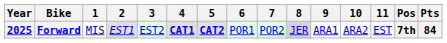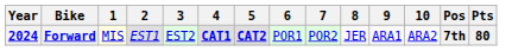 <table class="wikitable" style="text-align:center;">
 <tr>
 <th>Year</th>
 <th>Bike</th>
 <th>1</th>
 <th>2</th>
 <th>3</th>
 <th>4</th>
 <th>5</th>
 <th>6</th>
 <th>7</th>
 <th>8</th>
 <th>9</th>
 <th>10</th>
-<th>11</th>
 <th>Pos</th>
 <th>Pts</th>
 </tr>
 <tr>
-<th><a href='#'>2025</a></th>
+<th><a href='#'>2024</a></th>
 <th><a href='#'>Forward</a></th>
 <td style="background: lightyellow;"><a href='#'>MIS</a></td>
 <td style="background:#DFDFDF;"><em><a href='#'>EST1</a></em><br></td>
 <td style="background:#DFFFDF;"><a href='#'>EST2</a><br></td>
 <td style="background:#DFDFDF;"><strong><a href='#'>CAT1</a></strong><br></td>
 <td style="background:#DFDFDF;"><strong><a href='#'>CAT2</a></strong><br></td>
 <td style="background:#DFFFDF;"><a href='#'>POR1</a><br></td>
 <td style="background:#DFFFDF;"><a href='#'>POR2</a><br></td>
-<td style="background: lightgrey;"><a href='#'>JER</a></td>
+<td><a href='#'>JER</a></td>
 <td><a href='#'>ARA1</a></td>
 <td><a href='#'>ARA2</a></td>
-<td><a href='#'>EST</a></td>
 <th>7th</th>
-<th>84</th>
+<th>80</th>
 </tr>
 </table>
